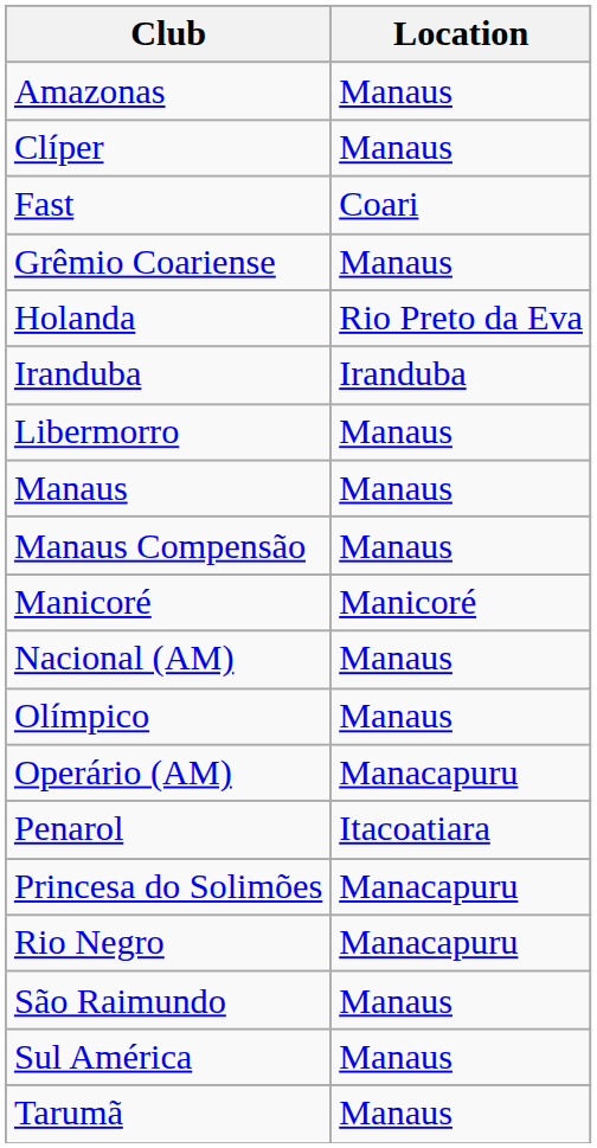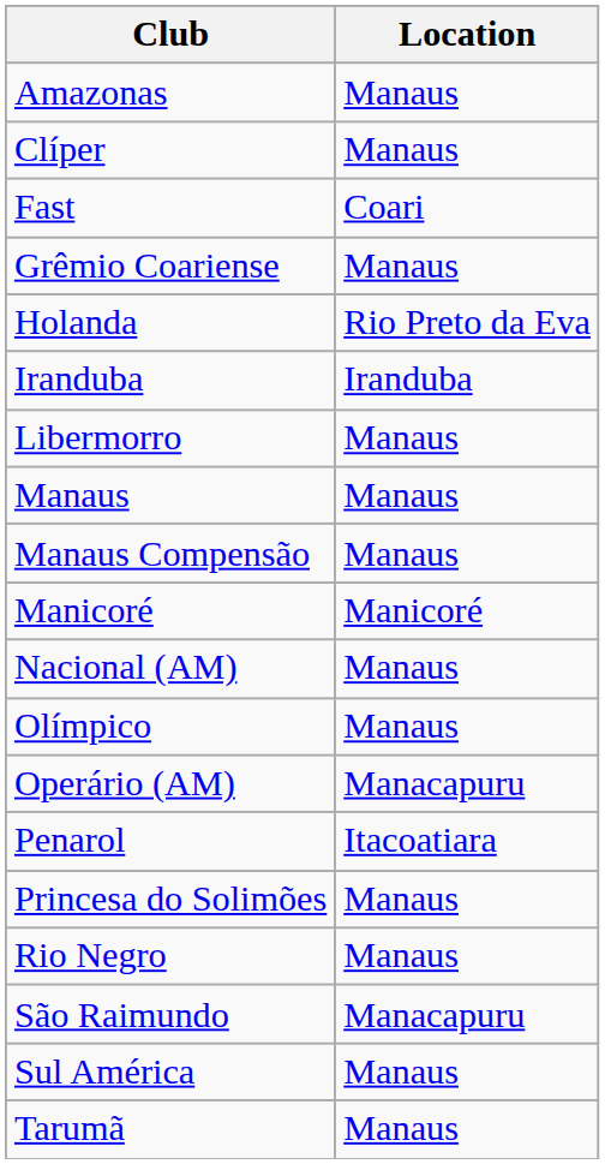 <table class="wikitable sortable">
 <tr>
 <th>Club</th>
 <th>Location</th>
 </tr>
 <tr>
 <td><a href='#'>Amazonas</a></td>
 <td><a href='#'>Manaus</a></td>
 </tr>
 <tr>
 <td><a href='#'>Clíper</a></td>
 <td><a href='#'>Manaus</a></td>
 </tr>
 <tr>
 <td><a href='#'>Fast</a></td>
 <td><a href='#'>Coari</a></td>
 </tr>
 <tr>
 <td><a href='#'>Grêmio Coariense</a></td>
 <td><a href='#'>Manaus</a></td>
 </tr>
 <tr>
 <td><a href='#'>Holanda</a></td>
 <td><a href='#'>Rio Preto da Eva</a></td>
 </tr>
 <tr>
 <td><a href='#'>Iranduba</a></td>
 <td><a href='#'>Iranduba</a></td>
 </tr>
 <tr>
 <td><a href='#'>Libermorro</a></td>
 <td><a href='#'>Manaus</a></td>
 </tr>
 <tr>
 <td><a href='#'>Manaus</a></td>
 <td><a href='#'>Manaus</a></td>
 </tr>
 <tr>
 <td><a href='#'>Manaus Compensão</a></td>
 <td><a href='#'>Manaus</a></td>
 </tr>
 <tr>
 <td><a href='#'>Manicoré</a></td>
 <td><a href='#'>Manicoré</a></td>
 </tr>
 <tr>
 <td><a href='#'>Nacional (AM)</a></td>
 <td><a href='#'>Manaus</a></td>
 </tr>
 <tr>
 <td><a href='#'>Olímpico</a></td>
 <td><a href='#'>Manaus</a></td>
 </tr>
 <tr>
 <td><a href='#'>Operário (AM)</a></td>
 <td><a href='#'>Manacapuru</a></td>
 </tr>
 <tr>
 <td><a href='#'>Penarol</a></td>
 <td><a href='#'>Itacoatiara</a></td>
 </tr>
 <tr>
 <td><a href='#'>Princesa do Solimões</a></td>
-<td><a href='#'>Manacapuru</a></td>
+<td><a href='#'>Manaus</a></td>
 </tr>
 <tr>
 <td><a href='#'>Rio Negro</a></td>
-<td><a href='#'>Manacapuru</a></td>
+<td><a href='#'>Manaus</a></td>
 </tr>
 <tr>
 <td><a href='#'>São Raimundo</a></td>
-<td><a href='#'>Manaus</a></td>
+<td><a href='#'>Manacapuru</a></td>
 </tr>
 <tr>
 <td><a href='#'>Sul América</a></td>
 <td><a href='#'>Manaus</a></td>
 </tr>
 <tr>
 <td><a href='#'>Tarumã</a></td>
 <td><a href='#'>Manaus</a></td>
 </tr>
 </table>
